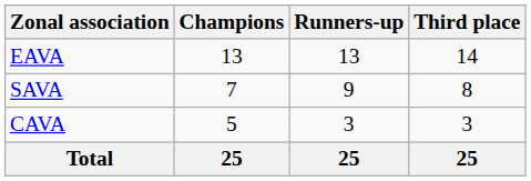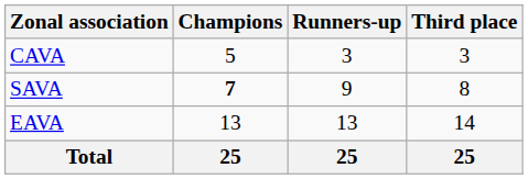 <table class="wikitable sortable" style="text-align:center">
 <tr>
 <th>Zonal association</th>
 <th data-sort-type="number">Champions</th>
 <th data-sort-type="number">Runners-up</th>
 <th data-sort-type="number">Third place</th>
 </tr>
 <tr>
+<td align=left><a href='#'>CAVA</a></td>
+<td>5</td>
+<td>3</td>
+<td>3</td>
+</tr>
+<tr>
+<td align=left><a href='#'>SAVA</a></td>
+<td><strong>7</strong></td>
+<td>9</td>
+<td>8</td>
+</tr>
+<tr>
 <td align=left><a href='#'>EAVA</a></td>
 <td>13</td>
 <td>13</td>
 <td>14</td>
-</tr>
-<tr>
-<td align=left><a href='#'>SAVA</a></td>
-<td>7</td>
-<td>9</td>
-<td>8</td>
-</tr>
-<tr>
-<td align=left><a href='#'>CAVA</a></td>
-<td>5</td>
-<td>3</td>
-<td>3</td>
 </tr>
 <tr>
 <th align=left>Total</th>
 <th>25</th>
 <th>25</th>
 <th>25</th>
 </tr>
 </table>
